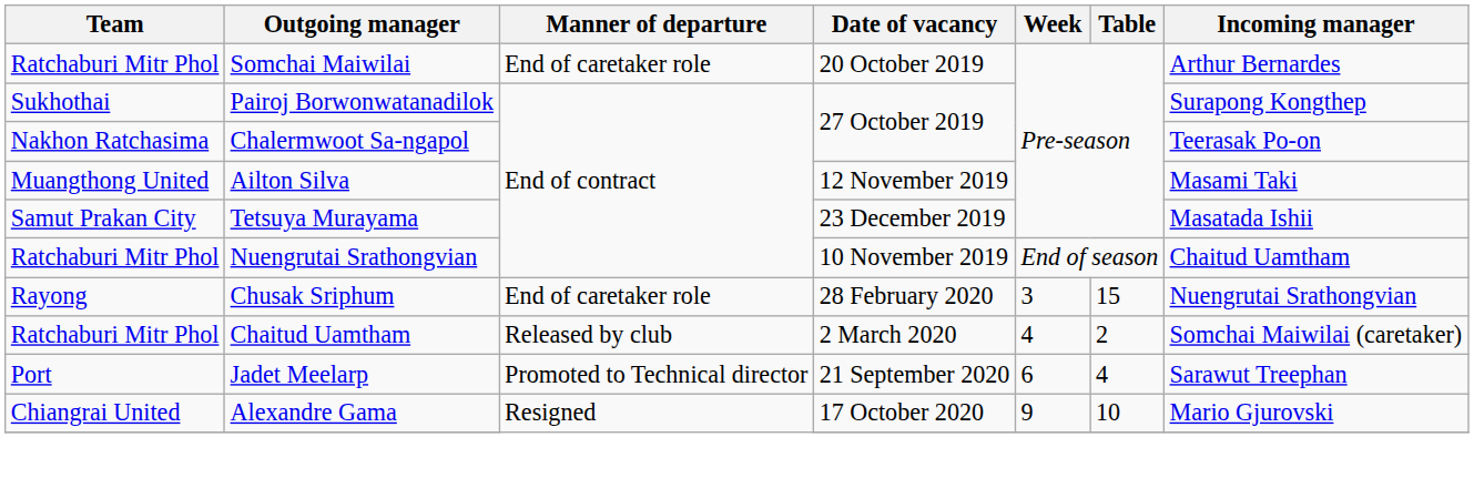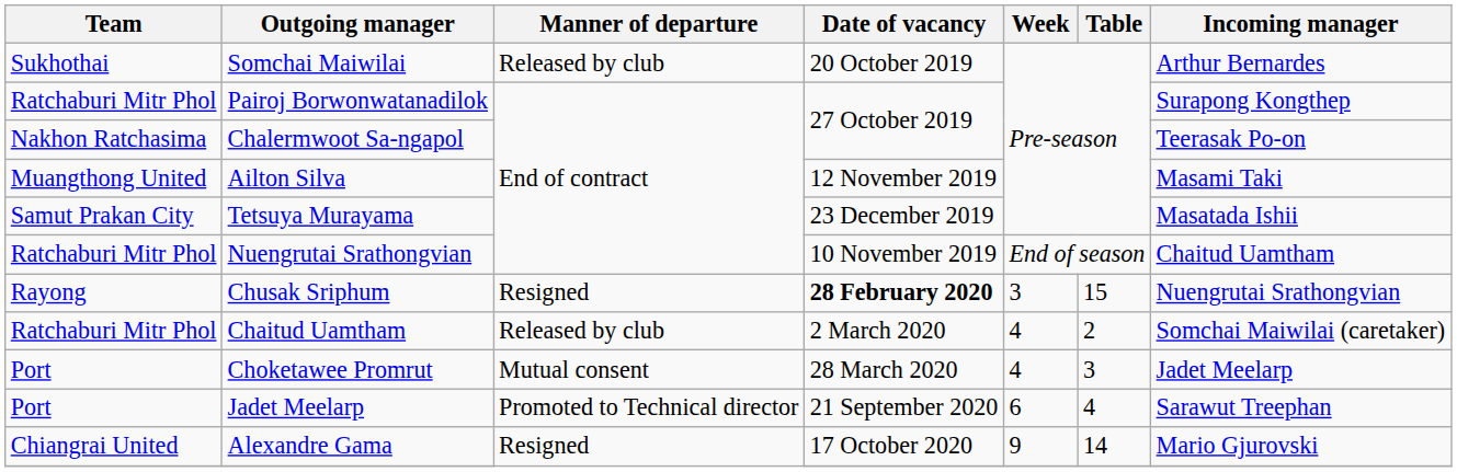 <table class="wikitable">
 <tr>
 <th>Team</th>
 <th>Outgoing manager</th>
 <th>Manner of departure</th>
 <th>Date of vacancy</th>
 <th>Week</th>
 <th>Table</th>
 <th>Incoming manager</th>
 </tr>
 <tr>
-<td><a href='#'>Ratchaburi Mitr Phol</a></td>
+<td><a href='#'>Sukhothai</a></td>
 <td> <a href='#'>Somchai Maiwilai</a></td>
-<td>End of caretaker role</td>
+<td>Released by club</td>
 <td>20 October 2019</td>
 <td rowspan=5 colspan=2><em>Pre-season</em></td>
 <td> <a href='#'>Arthur Bernardes</a></td>
 </tr>
 <tr>
-<td><a href='#'>Sukhothai</a></td>
+<td><a href='#'>Ratchaburi Mitr Phol</a></td>
 <td> <a href='#'>Pairoj Borwonwatanadilok</a></td>
 <td rowspan=5>End of contract</td>
 <td rowspan=2>27 October 2019</td>
 <td> <a href='#'>Surapong Kongthep</a></td>
 </tr>
 <tr>
 <td><a href='#'>Nakhon Ratchasima</a></td>
 <td> <a href='#'>Chalermwoot Sa-ngapol</a></td>
 <td> <a href='#'>Teerasak Po-on</a></td>
 </tr>
 <tr>
 <td><a href='#'>Muangthong United</a></td>
 <td> <a href='#'>Ailton Silva</a></td>
 <td>12 November 2019</td>
 <td> <a href='#'>Masami Taki</a></td>
 </tr>
 <tr>
 <td><a href='#'>Samut Prakan City</a></td>
 <td> <a href='#'>Tetsuya Murayama</a></td>
 <td>23 December 2019</td>
 <td> <a href='#'>Masatada Ishii</a></td>
 </tr>
 <tr>
 <td><a href='#'>Ratchaburi Mitr Phol</a></td>
 <td> <a href='#'>Nuengrutai Srathongvian</a></td>
 <td>10 November 2019</td>
 <td colspan=2><em>End of season</em></td>
 <td> <a href='#'>Chaitud Uamtham</a></td>
 </tr>
 <tr>
 <td><a href='#'>Rayong</a></td>
 <td> <a href='#'>Chusak Sriphum</a></td>
-<td>End of caretaker role</td>
-<td>28 February 2020</td>
+<td>Resigned</td>
+<td><strong>28 February 2020</strong></td>
 <td>3</td>
 <td>15</td>
 <td> <a href='#'>Nuengrutai Srathongvian</a></td>
 </tr>
 <tr>
 <td><a href='#'>Ratchaburi Mitr Phol</a></td>
 <td> <a href='#'>Chaitud Uamtham</a></td>
 <td>Released by club</td>
 <td>2 March 2020</td>
 <td>4</td>
 <td>2</td>
 <td> <a href='#'>Somchai Maiwilai</a> (caretaker)</td>
+</tr>
+<tr>
+<td><a href='#'>Port</a></td>
+<td> <a href='#'>Choketawee Promrut</a></td>
+<td>Mutual consent</td>
+<td>28 March 2020</td>
+<td>4</td>
+<td>3</td>
+<td> <a href='#'>Jadet Meelarp</a></td>
 </tr>
 <tr>
 <td><a href='#'>Port</a></td>
 <td> <a href='#'>Jadet Meelarp</a></td>
 <td>Promoted to Technical director</td>
 <td>21 September 2020</td>
 <td>6</td>
 <td>4</td>
 <td> <a href='#'>Sarawut Treephan</a></td>
 </tr>
 <tr>
 <td><a href='#'>Chiangrai United</a></td>
 <td> <a href='#'>Alexandre Gama</a></td>
 <td rowspan=3>Resigned</td>
 <td>17 October 2020</td>
 <td>9</td>
-<td>10</td>
+<td>14</td>
 <td> <a href='#'>Mario Gjurovski</a></td>
 </tr>
 <tr>
 </tr>
 </table>
